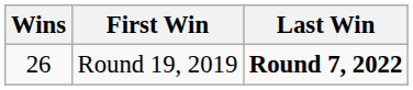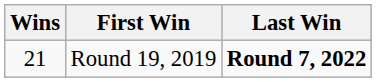 <table class="wikitable">
 <tr>
 <th>Wins</th>
 <th>First Win</th>
 <th>Last Win</th>
 </tr>
 <tr>
-<td style="text-align:center;">26</td>
+<td style="text-align:center;">21</td>
 <td>Round 19, 2019</td>
 <td><strong>Round 7, 2022</strong></td>
 </tr>
 </table>
